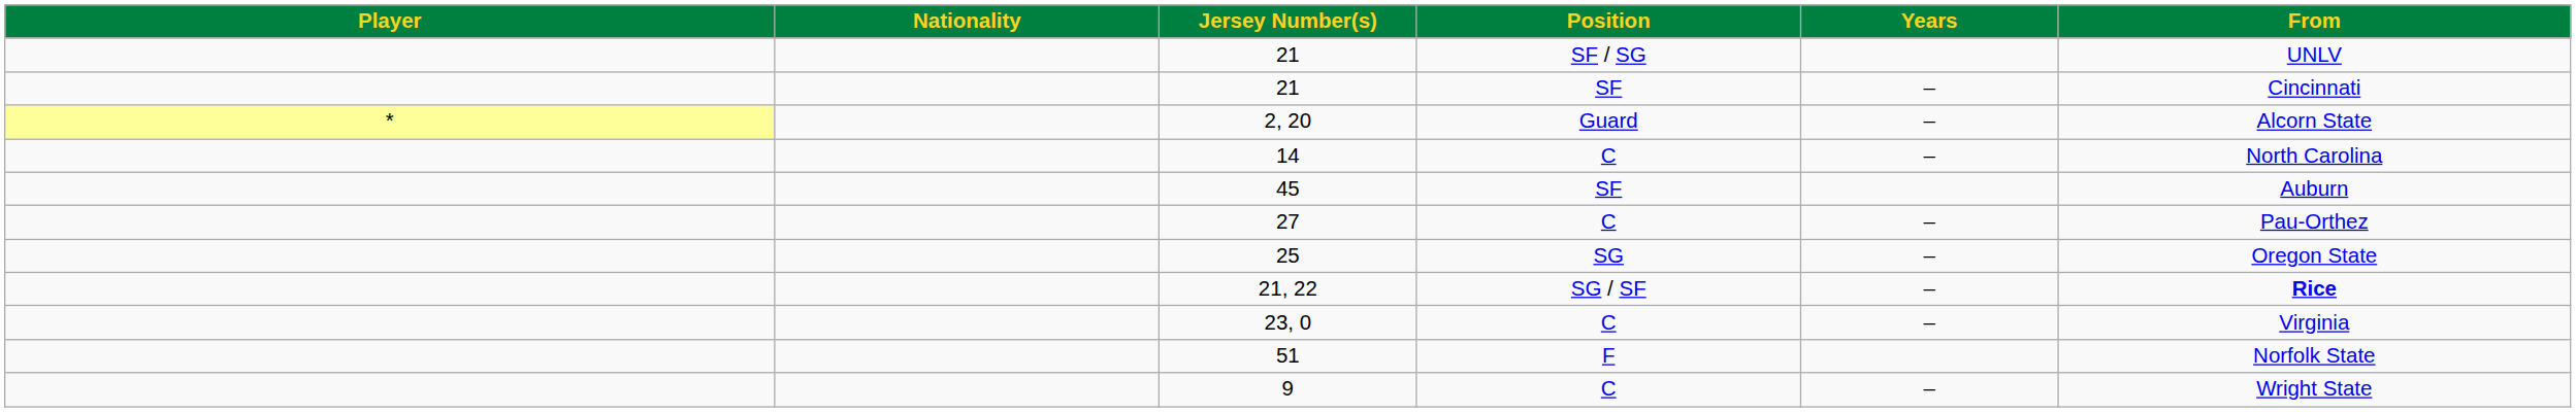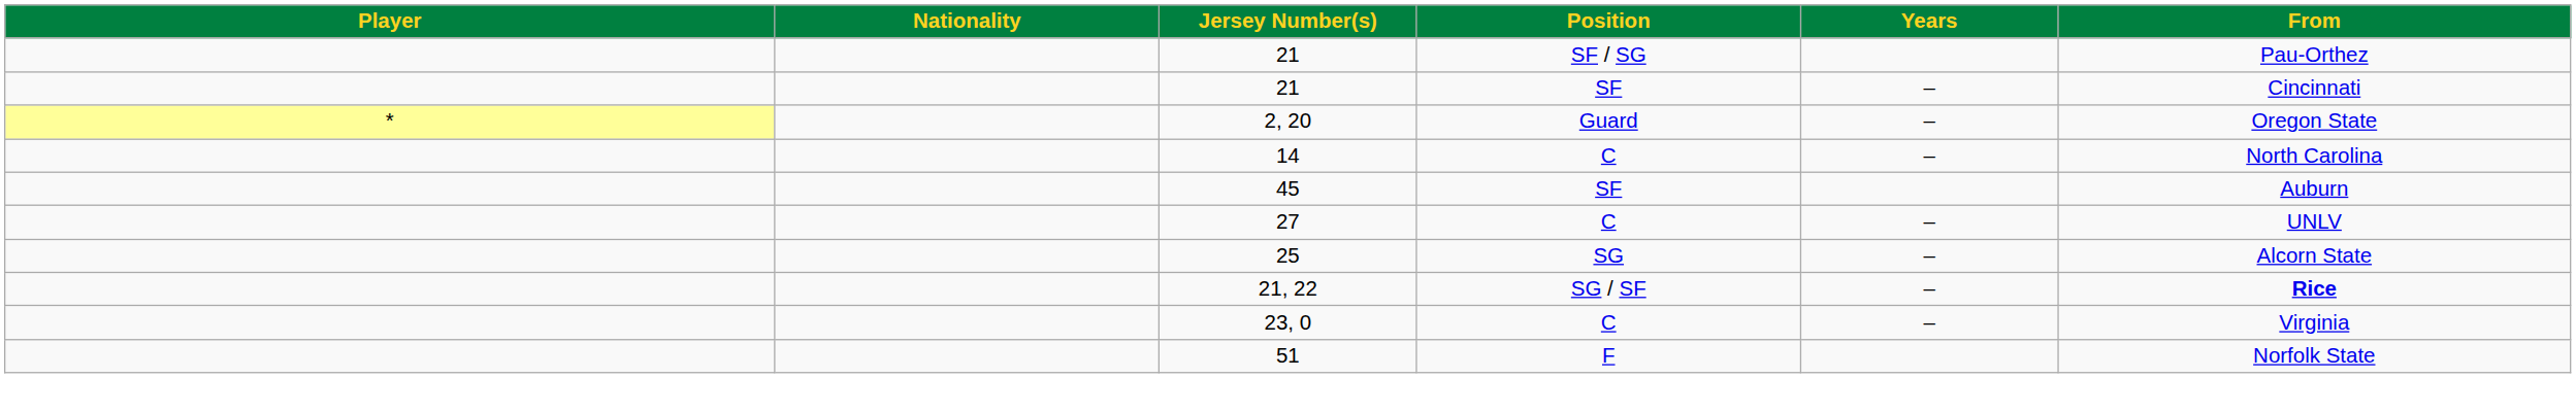 <table class="wikitable" style="text-align:center" width="98%">
 <tr>
 <th style="background:#008040;color:#FFD321;" width="30%">Player</th>
 <th style="background:#008040;color:#FFD321;" width="15%">Nationality</th>
 <th style="background:#008040;color:#FFD321;" width="10%">Jersey Number(s)</th>
 <th style="background:#008040;color:#FFD321;" width="15%">Position</th>
 <th style="background:#008040;color:#FFD321;" width="10%">Years</th>
 <th style="background:#008040;color:#FFD321;" width="20%">From</th>
 </tr>
 <tr>
 <td></td>
 <td></td>
 <td>21</td>
 <td><a href='#'>SF</a> / <a href='#'>SG</a></td>
 <td></td>
-<td><a href='#'>UNLV</a></td>
+<td><a href='#'>Pau-Orthez</a></td>
 </tr>
 <tr>
 <td></td>
 <td></td>
 <td>21</td>
 <td><a href='#'>SF</a></td>
 <td>–</td>
 <td><a href='#'>Cincinnati</a></td>
 </tr>
 <tr>
 <td bgcolor="#FFFF99">* </td>
 <td></td>
 <td>2, 20</td>
 <td><a href='#'>Guard</a></td>
 <td>–</td>
-<td><a href='#'>Alcorn State</a></td>
+<td><a href='#'>Oregon State</a></td>
 </tr>
 <tr>
 <td></td>
 <td></td>
 <td>14</td>
 <td><a href='#'>C</a></td>
 <td>–</td>
 <td><a href='#'>North Carolina</a></td>
 </tr>
 <tr>
 <td></td>
 <td></td>
 <td>45</td>
 <td><a href='#'>SF</a></td>
 <td></td>
 <td><a href='#'>Auburn</a></td>
 </tr>
 <tr>
 <td></td>
 <td></td>
 <td>27</td>
 <td><a href='#'>C</a></td>
 <td>–</td>
-<td><a href='#'>Pau-Orthez</a></td>
+<td><a href='#'>UNLV</a></td>
 </tr>
 <tr>
 <td></td>
 <td></td>
 <td>25</td>
 <td><a href='#'>SG</a></td>
 <td>–</td>
-<td><a href='#'>Oregon State</a></td>
+<td><a href='#'>Alcorn State</a></td>
 </tr>
 <tr>
 <td></td>
 <td></td>
 <td>21, 22</td>
 <td><a href='#'>SG</a> / <a href='#'>SF</a></td>
 <td>–</td>
 <td><strong><a href='#'>Rice</a></strong></td>
 </tr>
 <tr>
 <td></td>
 <td></td>
 <td>23, 0</td>
 <td><a href='#'>C</a></td>
 <td>–<br></td>
 <td><a href='#'>Virginia</a></td>
 </tr>
 <tr>
 <td></td>
 <td></td>
 <td>51</td>
 <td><a href='#'>F</a></td>
 <td></td>
 <td><a href='#'>Norfolk State</a></td>
 </tr>
-<tr>
-<td></td>
-<td></td>
-<td>9</td>
-<td><a href='#'>C</a></td>
-<td>–</td>
-<td><a href='#'>Wright State</a></td>
-</tr>
 </table>
